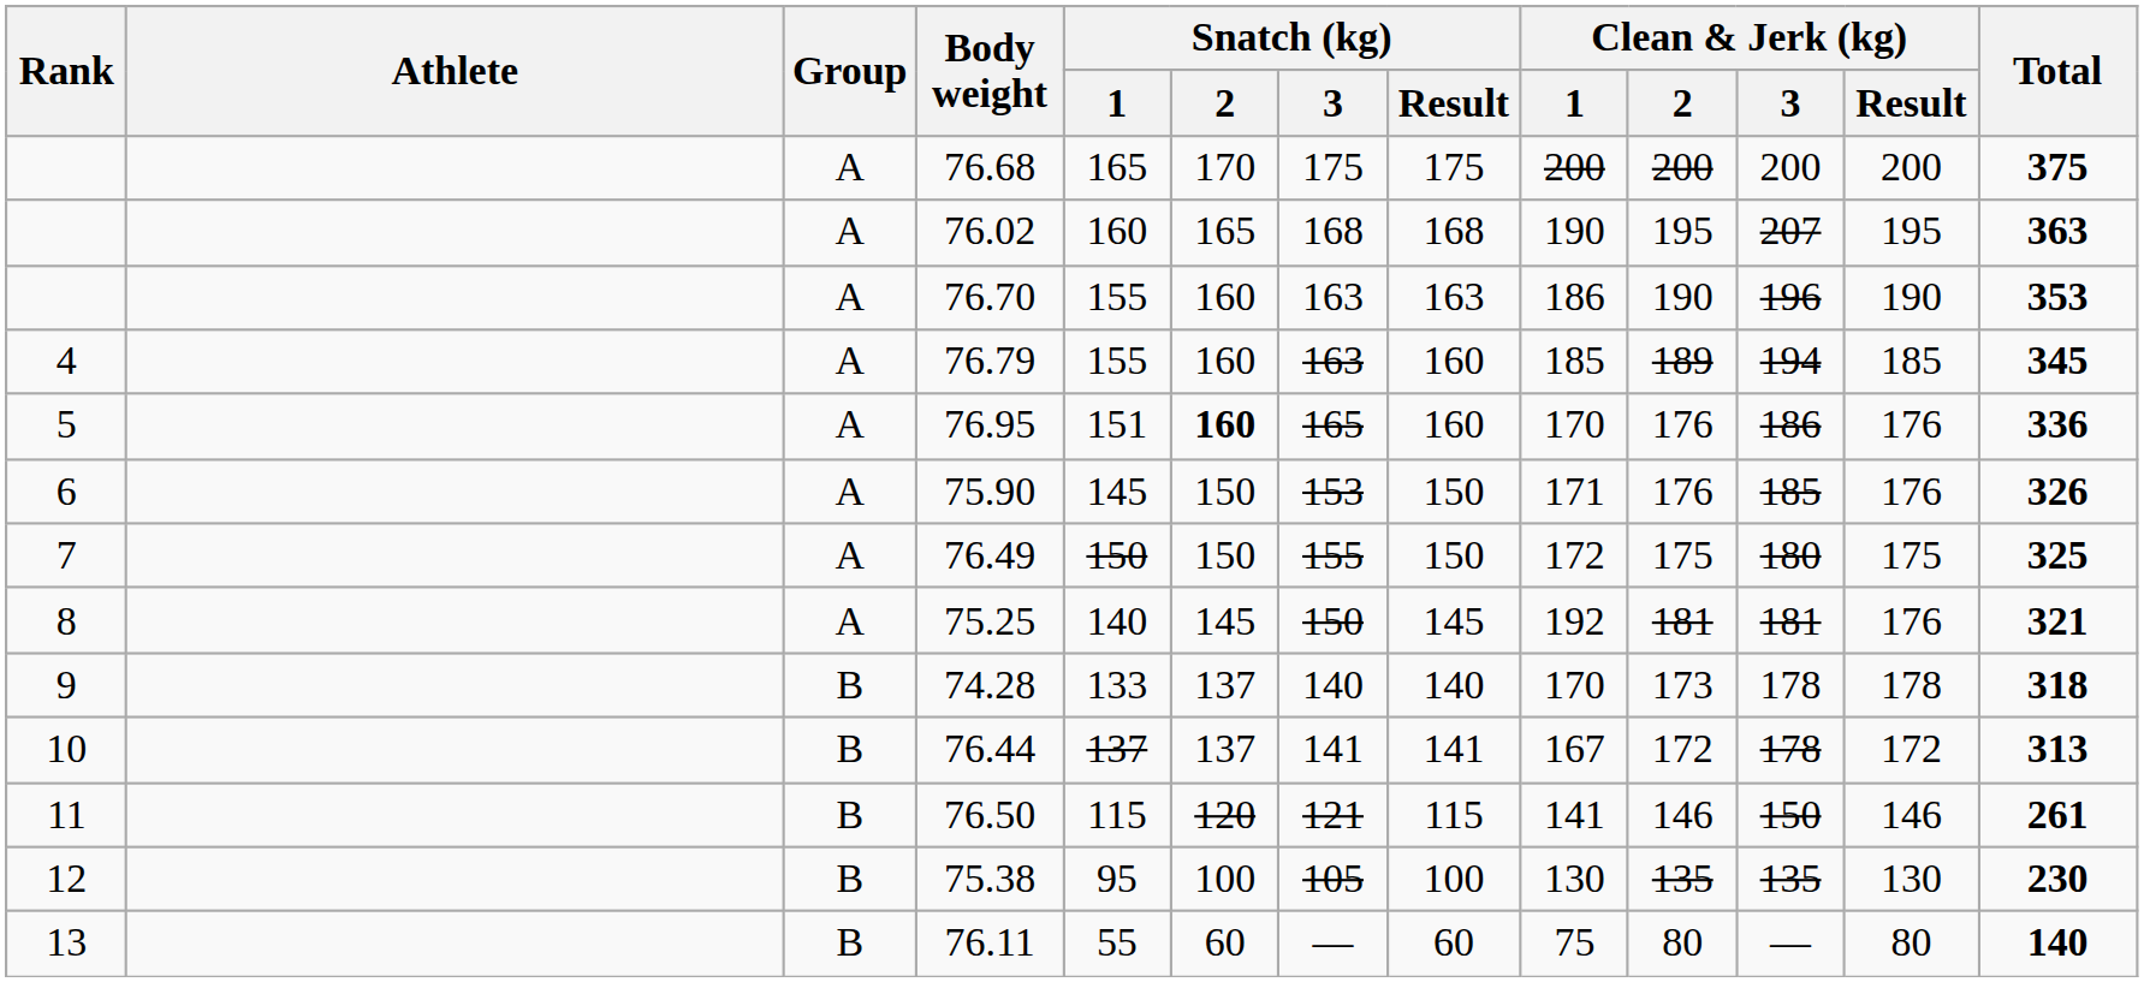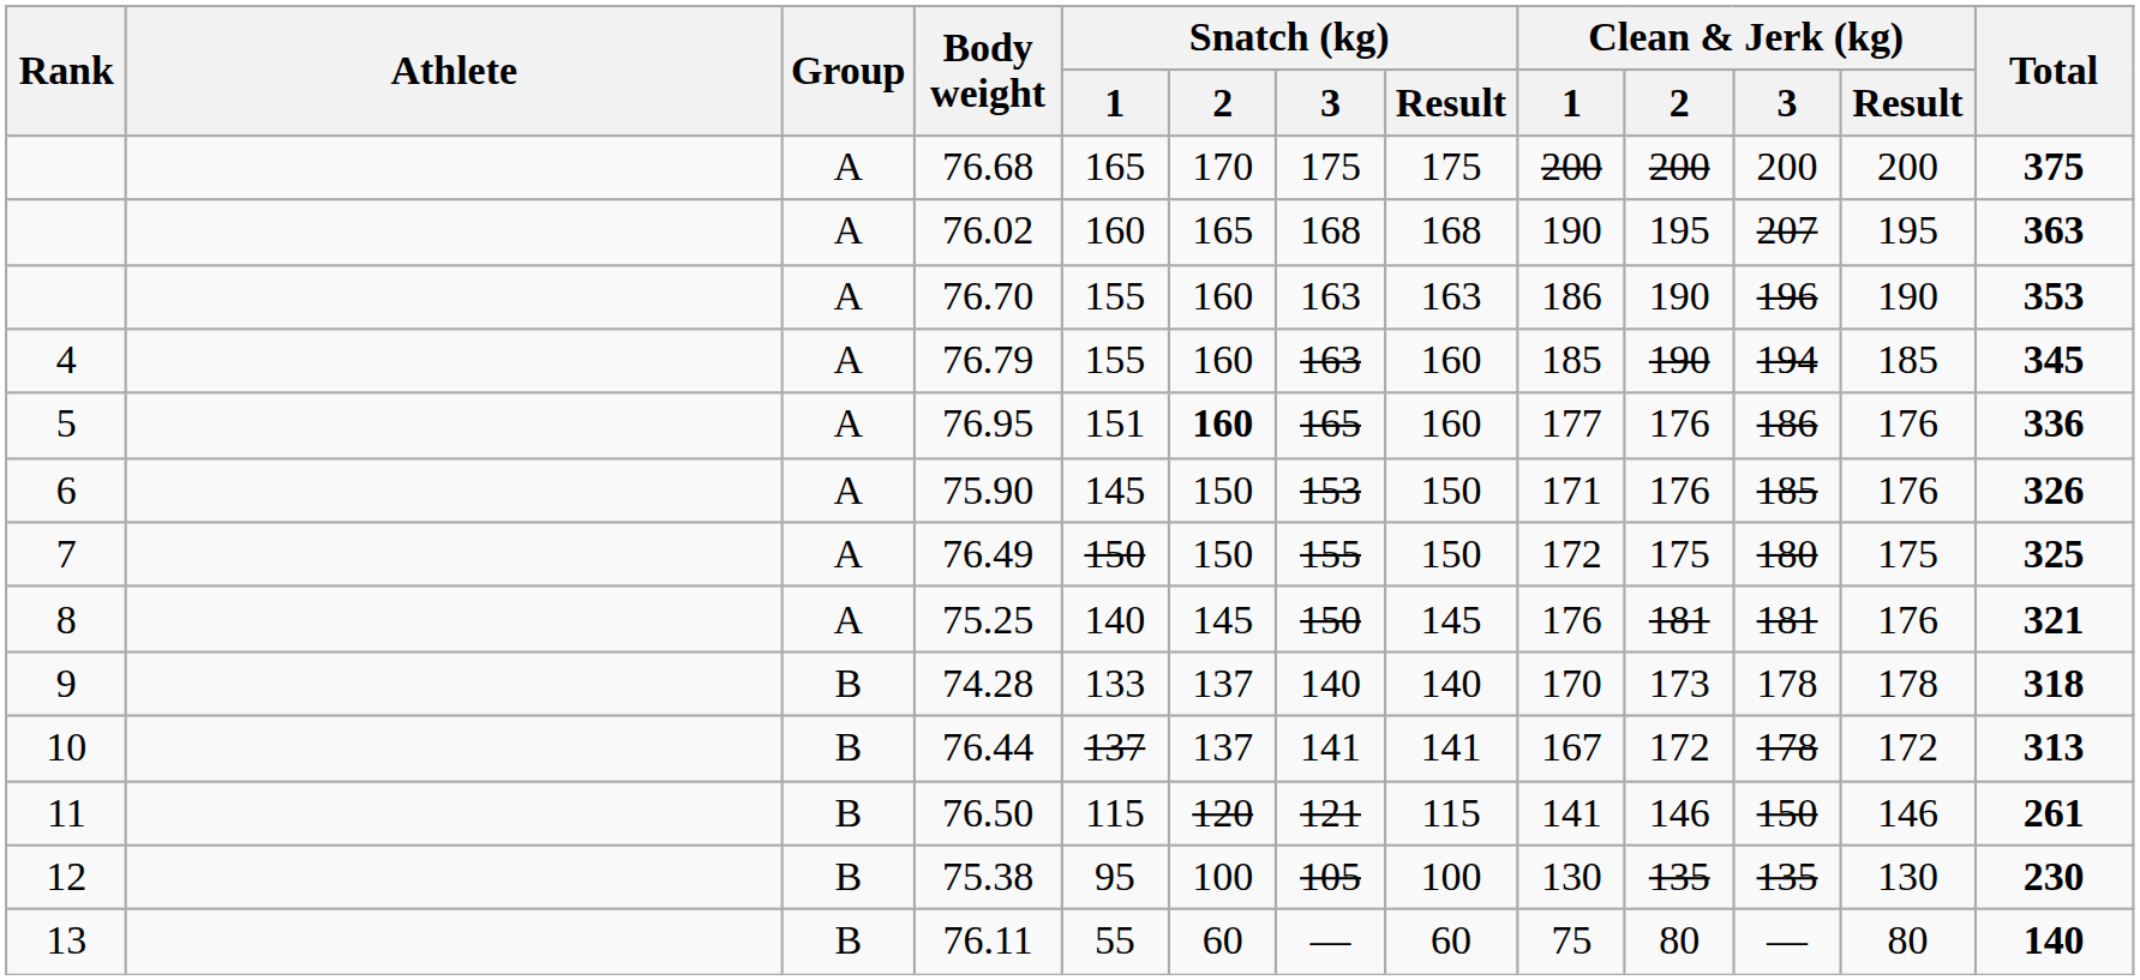 <table class = "wikitable" style="text-align:center;">
 <tr>
 <th rowspan=2 width=40>Rank</th>
 <th rowspan=2 width=250>Athlete</th>
 <th rowspan=2 width=40>Group</th>
 <th rowspan=2 width=50>Body weight</th>
 <th colspan=4>Snatch (kg)</th>
 <th colspan=4>Clean & Jerk (kg)</th>
 <th rowspan=2 width=55>Total</th>
 </tr>
 <tr>
 <th width=35>1</th>
 <th width=35>2</th>
 <th width=35>3</th>
 <th width=45>Result</th>
 <th width=35>1</th>
 <th width=35>2</th>
 <th width=35>3</th>
 <th width=45>Result</th>
 </tr>
 <tr>
 <td></td>
 <td align=left></td>
 <td>A</td>
 <td>76.68</td>
 <td>165</td>
 <td>170</td>
 <td>175</td>
 <td>175</td>
 <td><s>200</s></td>
 <td><s>200</s></td>
 <td>200</td>
 <td>200</td>
 <td><strong>375</strong></td>
 </tr>
 <tr>
 <td></td>
 <td align=left></td>
 <td>A</td>
 <td>76.02</td>
 <td>160</td>
 <td>165</td>
 <td>168</td>
 <td>168</td>
 <td>190</td>
 <td>195</td>
 <td><s>207</s></td>
 <td>195</td>
 <td><strong>363</strong></td>
 </tr>
 <tr>
 <td></td>
 <td align=left></td>
 <td>A</td>
 <td>76.70</td>
 <td>155</td>
 <td>160</td>
 <td>163</td>
 <td>163</td>
 <td>186</td>
 <td>190</td>
 <td><s>196</s></td>
 <td>190</td>
 <td><strong>353</strong></td>
 </tr>
 <tr>
 <td>4</td>
 <td align=left></td>
 <td>A</td>
 <td>76.79</td>
 <td>155</td>
 <td>160</td>
 <td><s>163</s></td>
 <td>160</td>
 <td>185</td>
-<td><s>189</s></td>
+<td><s>190</s></td>
 <td><s>194</s></td>
 <td>185</td>
 <td><strong>345</strong></td>
 </tr>
 <tr>
 <td>5</td>
 <td align=left></td>
 <td>A</td>
 <td>76.95</td>
 <td>151</td>
 <td><strong>160</strong></td>
 <td><s>165</s></td>
 <td>160</td>
-<td>170</td>
+<td>177</td>
 <td>176</td>
 <td><s>186</s></td>
 <td>176</td>
 <td><strong>336</strong></td>
 </tr>
 <tr>
 <td>6</td>
 <td align=left></td>
 <td>A</td>
 <td>75.90</td>
 <td>145</td>
 <td>150</td>
 <td><s>153</s></td>
 <td>150</td>
 <td>171</td>
 <td>176</td>
 <td><s>185</s></td>
 <td>176</td>
 <td><strong>326</strong></td>
 </tr>
 <tr>
 <td>7</td>
 <td align=left></td>
 <td>A</td>
 <td>76.49</td>
 <td><s>150</s></td>
 <td>150</td>
 <td><s>155</s></td>
 <td>150</td>
 <td>172</td>
 <td>175</td>
 <td><s>180</s></td>
 <td>175</td>
 <td><strong>325</strong></td>
 </tr>
 <tr>
 <td>8</td>
 <td align=left></td>
 <td>A</td>
 <td>75.25</td>
 <td>140</td>
 <td>145</td>
 <td><s>150</s></td>
 <td>145</td>
-<td>192</td>
+<td>176</td>
 <td><s>181</s></td>
 <td><s>181</s></td>
 <td>176</td>
 <td><strong>321</strong></td>
 </tr>
 <tr>
 <td>9</td>
 <td align=left></td>
 <td>B</td>
 <td>74.28</td>
 <td>133</td>
 <td>137</td>
 <td>140</td>
 <td>140</td>
 <td>170</td>
 <td>173</td>
 <td>178</td>
 <td>178</td>
 <td><strong>318</strong></td>
 </tr>
 <tr>
 <td>10</td>
 <td align=left></td>
 <td>B</td>
 <td>76.44</td>
 <td><s>137</s></td>
 <td>137</td>
 <td>141</td>
 <td>141</td>
 <td>167</td>
 <td>172</td>
 <td><s>178</s></td>
 <td>172</td>
 <td><strong>313</strong></td>
 </tr>
 <tr>
 <td>11</td>
 <td align=left></td>
 <td>B</td>
 <td>76.50</td>
 <td>115</td>
 <td><s>120</s></td>
 <td><s>121</s></td>
 <td>115</td>
 <td>141</td>
 <td>146</td>
 <td><s>150</s></td>
 <td>146</td>
 <td><strong>261</strong></td>
 </tr>
 <tr>
 <td>12</td>
 <td align=left></td>
 <td>B</td>
 <td>75.38</td>
 <td>95</td>
 <td>100</td>
 <td><s>105</s></td>
 <td>100</td>
 <td>130</td>
 <td><s>135</s></td>
 <td><s>135</s></td>
 <td>130</td>
 <td><strong>230</strong></td>
 </tr>
 <tr>
 <td>13</td>
 <td align=left></td>
 <td>B</td>
 <td>76.11</td>
 <td>55</td>
 <td>60</td>
 <td>—</td>
 <td>60</td>
 <td>75</td>
 <td>80</td>
 <td>—</td>
 <td>80</td>
 <td><strong>140</strong></td>
 </tr>
 </table>
